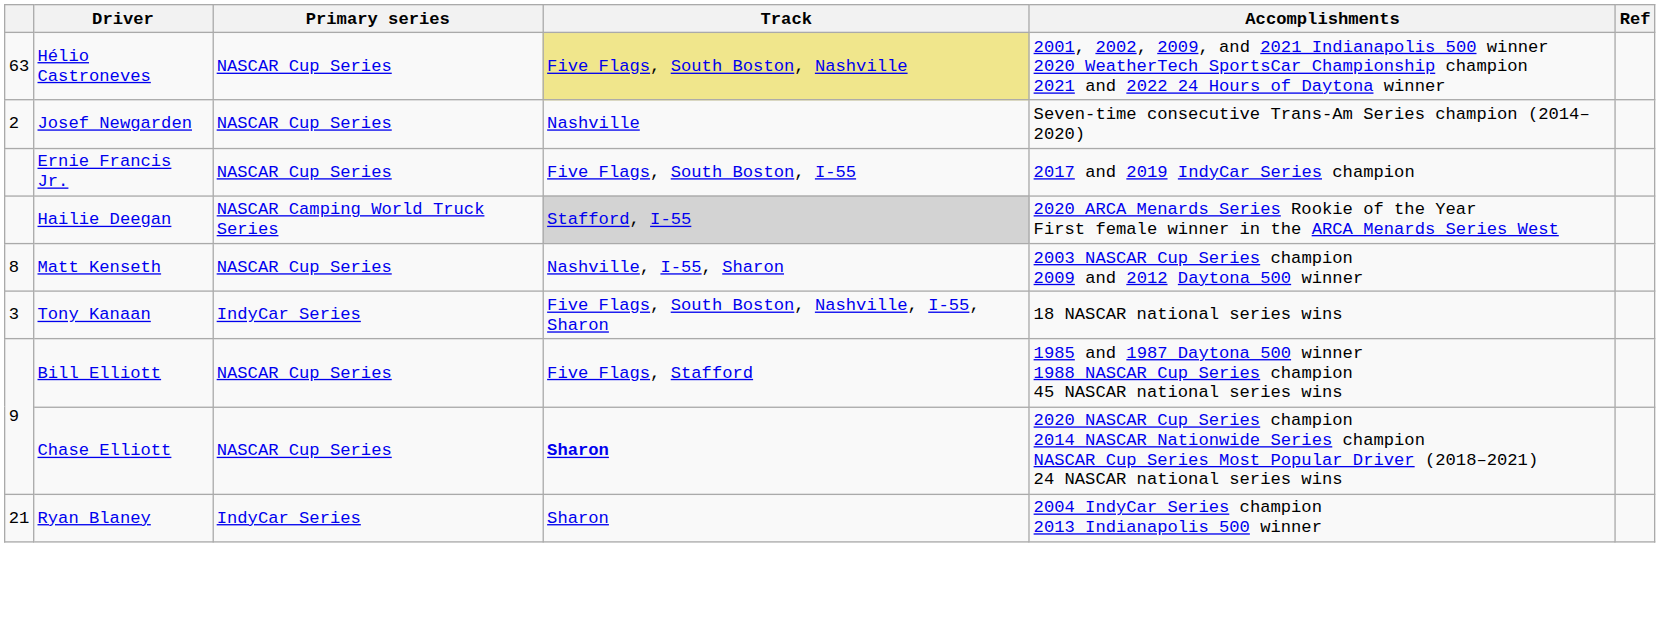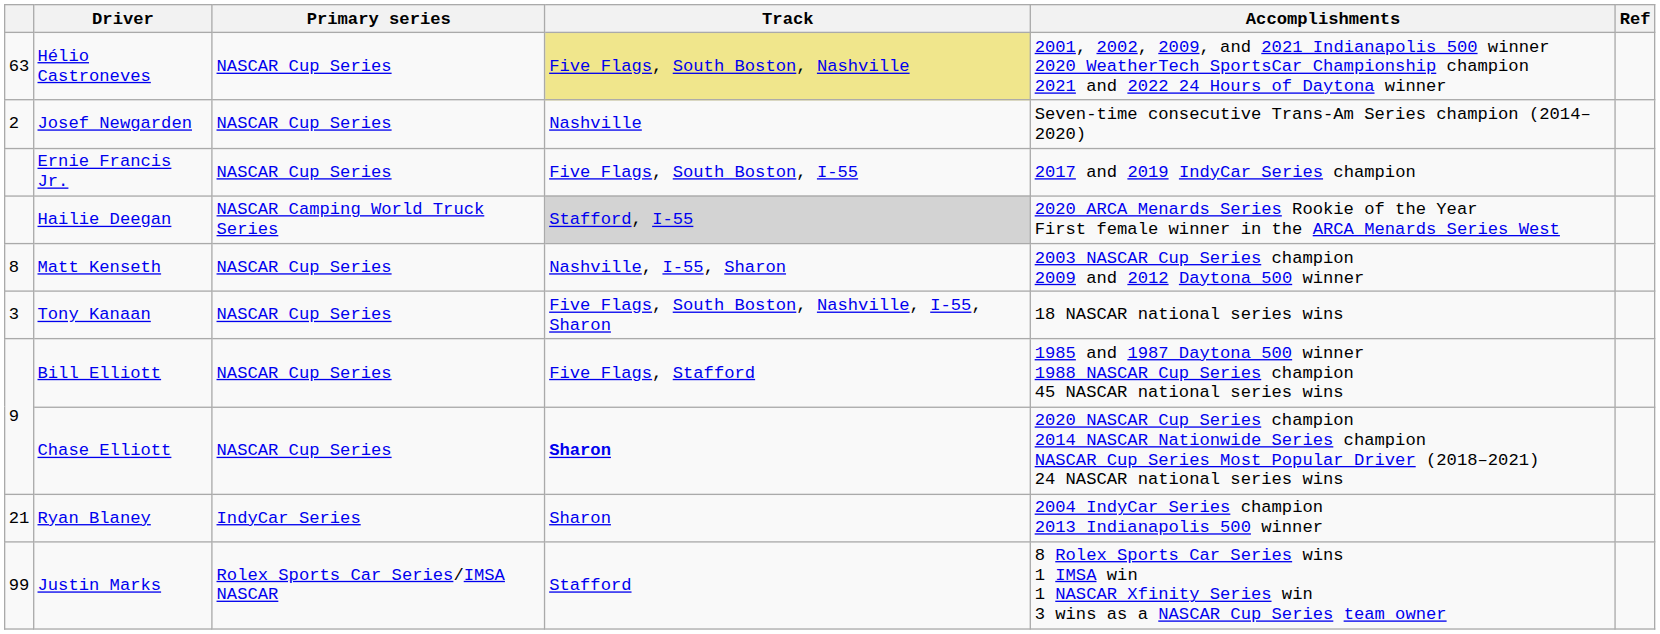 <table class="wikitable">
 <tr>
 <th></th>
 <th>Driver</th>
 <th>Primary series</th>
 <th>Track</th>
 <th>Accomplishments</th>
 <th>Ref</th>
 </tr>
 <tr>
 <td>63</td>
 <td> <a href='#'>Hélio Castroneves</a></td>
 <td><a href='#'>NASCAR Cup Series</a></td>
 <td style="background: khaki;"><a href='#'>Five Flags</a>, <a href='#'>South Boston</a>, <a href='#'>Nashville</a></td>
 <td><a href='#'>2001</a>, <a href='#'>2002</a>, <a href='#'>2009</a>, and <a href='#'>2021 Indianapolis 500</a> winner<br><a href='#'>2020 WeatherTech SportsCar Championship</a> champion<br><a href='#'>2021</a> and <a href='#'>2022 24 Hours of Daytona</a> winner</td>
 <td></td>
 </tr>
 <tr>
 <td>2</td>
 <td> <a href='#'>Josef Newgarden</a></td>
 <td><a href='#'>NASCAR Cup Series</a></td>
 <td><a href='#'>Nashville</a></td>
 <td>Seven-time consecutive Trans-Am Series champion (2014–2020)</td>
 <td></td>
 </tr>
 <tr>
 <td> <br> </td>
 <td> <a href='#'>Ernie Francis Jr.</a></td>
 <td><a href='#'>NASCAR Cup Series</a></td>
 <td><a href='#'>Five Flags</a>, <a href='#'>South Boston</a>, <a href='#'>I-55</a></td>
 <td><a href='#'>2017</a> and <a href='#'>2019</a> <a href='#'>IndyCar Series</a> champion</td>
 <td></td>
 </tr>
 <tr>
 <td> <br> </td>
 <td> <a href='#'>Hailie Deegan</a></td>
 <td><a href='#'>NASCAR Camping World Truck Series</a></td>
 <td style="background: lightgrey;"><a href='#'>Stafford</a>, <a href='#'>I-55</a></td>
 <td><a href='#'>2020 ARCA Menards Series</a> Rookie of the Year <br> First female winner in the <a href='#'>ARCA Menards Series West</a></td>
 <td></td>
 </tr>
 <tr>
 <td>8</td>
 <td> <a href='#'>Matt Kenseth</a></td>
 <td><a href='#'>NASCAR Cup Series</a></td>
 <td><a href='#'>Nashville</a>, <a href='#'>I-55</a>, <a href='#'>Sharon</a></td>
 <td><a href='#'>2003 NASCAR Cup Series</a> champion<br><a href='#'>2009</a> and <a href='#'>2012</a> <a href='#'>Daytona 500</a> winner</td>
 <td></td>
 </tr>
 <tr>
 <td>3</td>
 <td> <a href='#'>Tony Kanaan</a></td>
-<td><a href='#'>IndyCar Series</a></td>
+<td><a href='#'>NASCAR Cup Series</a></td>
 <td><a href='#'>Five Flags</a>, <a href='#'>South Boston</a>, <a href='#'>Nashville</a>, <a href='#'>I-55</a>, <a href='#'>Sharon</a></td>
 <td>18 NASCAR national series wins</td>
 <td></td>
 </tr>
 <tr>
 <td rowspan=2>9</td>
 <td> <a href='#'>Bill Elliott</a></td>
 <td><a href='#'>NASCAR Cup Series</a></td>
 <td><a href='#'>Five Flags</a>, <a href='#'>Stafford</a></td>
 <td><a href='#'>1985</a> and <a href='#'>1987 Daytona 500</a> winner <br> <a href='#'>1988 NASCAR Cup Series</a> champion <br> 45 NASCAR national series wins</td>
 <td></td>
 </tr>
 <tr>
 <td> <a href='#'>Chase Elliott</a></td>
 <td><a href='#'>NASCAR Cup Series</a></td>
 <td><strong><a href='#'>Sharon</a></strong></td>
 <td><a href='#'>2020 NASCAR Cup Series</a> champion <br> <a href='#'>2014 NASCAR Nationwide Series</a> champion <br> <a href='#'>NASCAR Cup Series Most Popular Driver</a> (2018–2021) <br> 24 NASCAR national series wins</td>
 <td></td>
 </tr>
 <tr>
 <td>21</td>
 <td> <a href='#'>Ryan Blaney</a></td>
 <td><a href='#'>IndyCar Series</a></td>
 <td><a href='#'>Sharon</a></td>
 <td><a href='#'>2004 IndyCar Series</a> champion <br> <a href='#'>2013 Indianapolis 500</a> winner</td>
 <td></td>
 </tr>
+<tr>
+<td>99</td>
+<td> <a href='#'>Justin Marks</a></td>
+<td><a href='#'>Rolex Sports Car Series</a>/<a href='#'>IMSA</a> <br> <a href='#'>NASCAR</a></td>
+<td><a href='#'>Stafford</a></td>
+<td>8 <a href='#'>Rolex Sports Car Series</a> wins <br> 1 <a href='#'>IMSA</a> win <br> 1 <a href='#'>NASCAR Xfinity Series</a> win <br> 3 wins as a <a href='#'>NASCAR Cup Series</a> <a href='#'>team owner</a></td>
+<td></td>
+</tr>
 </table>
